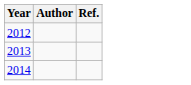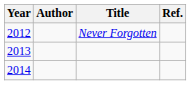 <table class="wikitable sortable mw-collapsible">
 <tr>
 <th>Year</th>
 <th>Author</th>
+<th>Title</th>
 <th>Ref.</th>
 </tr>
 <tr>
 <td><a href='#'>2012</a></td>
 <td></td>
+<td><em><a href='#'>Never Forgotten</a></em></td>
 <td></td>
 </tr>
 <tr>
 <td><a href='#'>2013</a></td>
 <td></td>
+<td><em></em></td>
 <td></td>
 </tr>
 <tr>
 <td><a href='#'>2014</a></td>
 <td></td>
+<td><em></em></td>
 <td></td>
 </tr>
 </table>
